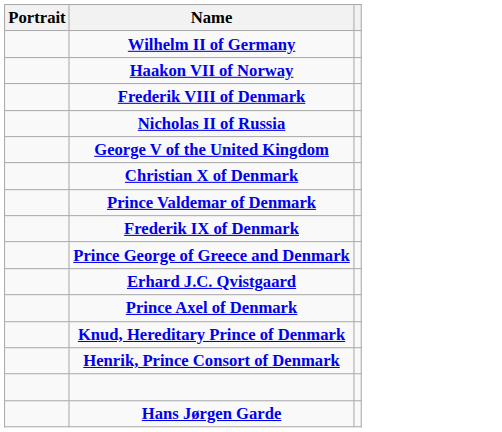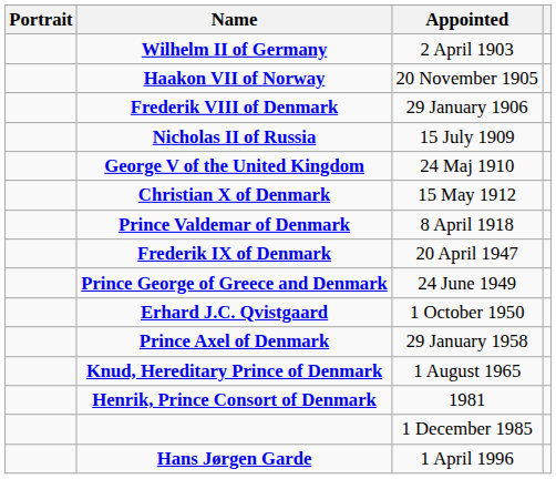 <table class="wikitable" style="text-align:center">
 <tr>
 <th>Portrait</th>
 <th>Name<br></th>
+<th>Appointed</th>
 <th></th>
 </tr>
 <tr>
 <td></td>
 <td><strong><a href='#'>Wilhelm II of Germany</a></strong><br></td>
+<td>2 April 1903<br></td>
 <td></td>
 </tr>
 <tr>
 <td></td>
 <td><strong><a href='#'>Haakon VII of Norway</a></strong><br></td>
+<td>20 November 1905<br></td>
 <td></td>
 </tr>
 <tr>
 <td></td>
 <td><strong><a href='#'>Frederik VIII of Denmark</a></strong><br></td>
+<td>29 January 1906</td>
 <td></td>
 </tr>
 <tr>
 <td></td>
 <td><strong><a href='#'>Nicholas II of Russia</a></strong><br></td>
+<td>15 July 1909<br></td>
 <td></td>
 </tr>
 <tr>
 <td></td>
 <td><strong><a href='#'>George V of the United Kingdom</a></strong><br></td>
+<td>24 Maj 1910<br></td>
 <td></td>
 </tr>
 <tr>
 <td></td>
 <td><strong><a href='#'>Christian X of Denmark</a></strong><br></td>
+<td>15 May 1912</td>
 <td></td>
 </tr>
 <tr>
 <td></td>
 <td><strong><a href='#'>Prince Valdemar of Denmark</a></strong><br></td>
+<td>8 April 1918<br></td>
 <td></td>
 </tr>
 <tr>
 <td></td>
 <td><strong><a href='#'>Frederik IX of Denmark</a></strong><br></td>
+<td>20 April 1947</td>
 <td></td>
 </tr>
 <tr>
 <td></td>
 <td><strong><a href='#'>Prince George of Greece and Denmark</a></strong><br></td>
+<td>24 June 1949<br></td>
 <td></td>
 </tr>
 <tr>
 <td></td>
 <td><strong><a href='#'>Erhard J.C. Qvistgaard</a></strong><br></td>
+<td>1 October 1950</td>
 <td></td>
 </tr>
 <tr>
 <td></td>
 <td><strong><a href='#'>Prince Axel of Denmark</a></strong><br></td>
+<td>29 January 1958<br></td>
 <td></td>
 </tr>
 <tr>
 <td></td>
 <td><strong><a href='#'>Knud, Hereditary Prince of Denmark</a></strong><br></td>
+<td>1 August 1965<br></td>
 <td></td>
 </tr>
 <tr>
 <td></td>
 <td><strong><a href='#'>Henrik, Prince Consort of Denmark</a></strong><br></td>
+<td>1981<br></td>
 <td></td>
 </tr>
 <tr>
 <td></td>
 <td><strong></strong><br></td>
+<td>1 December 1985</td>
 <td></td>
 </tr>
 <tr>
 <td></td>
 <td><strong><a href='#'>Hans Jørgen Garde</a></strong><br></td>
+<td>1 April 1996</td>
 <td></td>
 </tr>
 </table>
